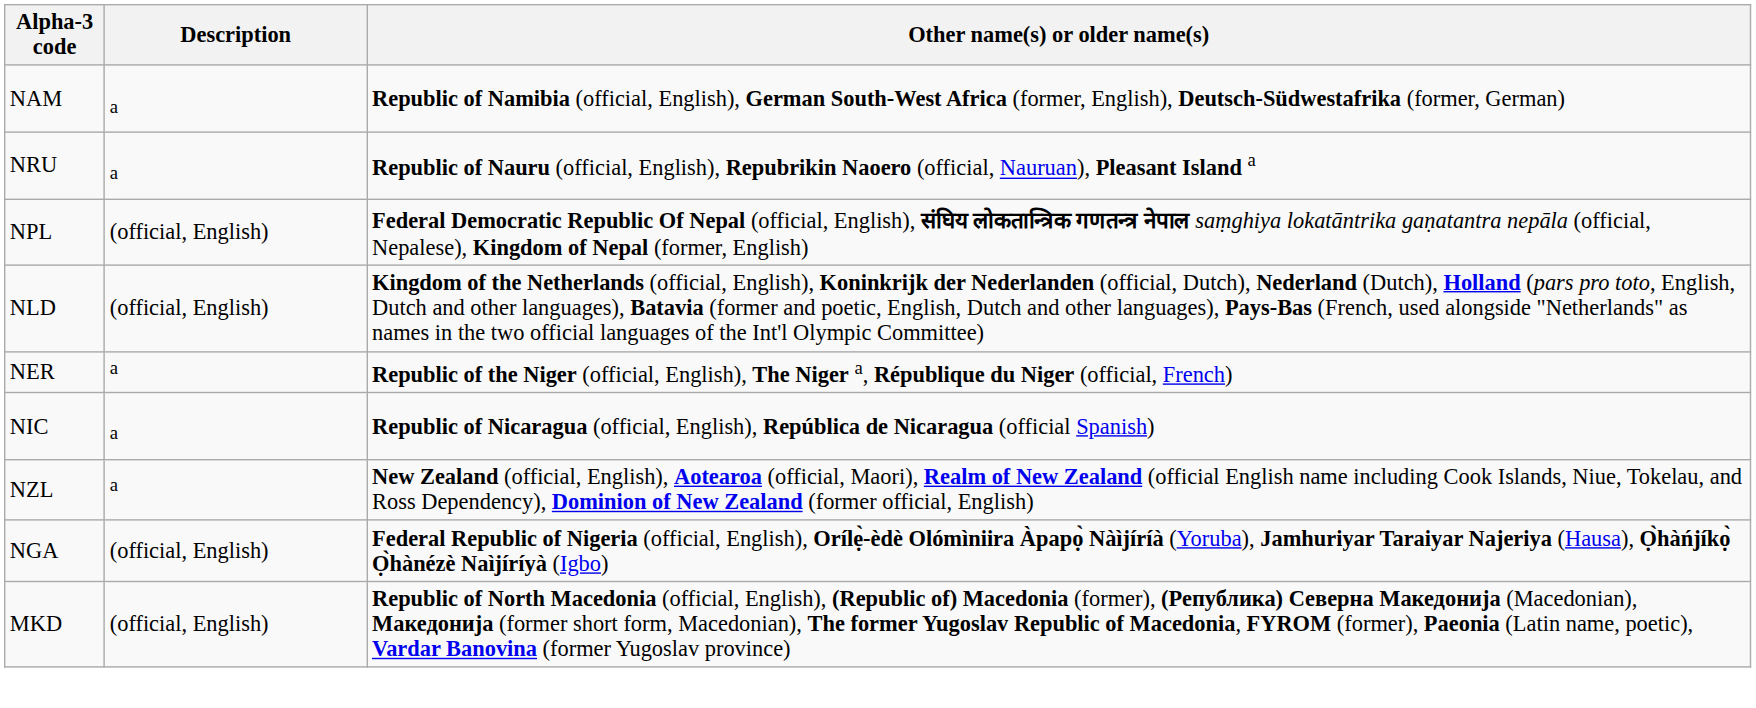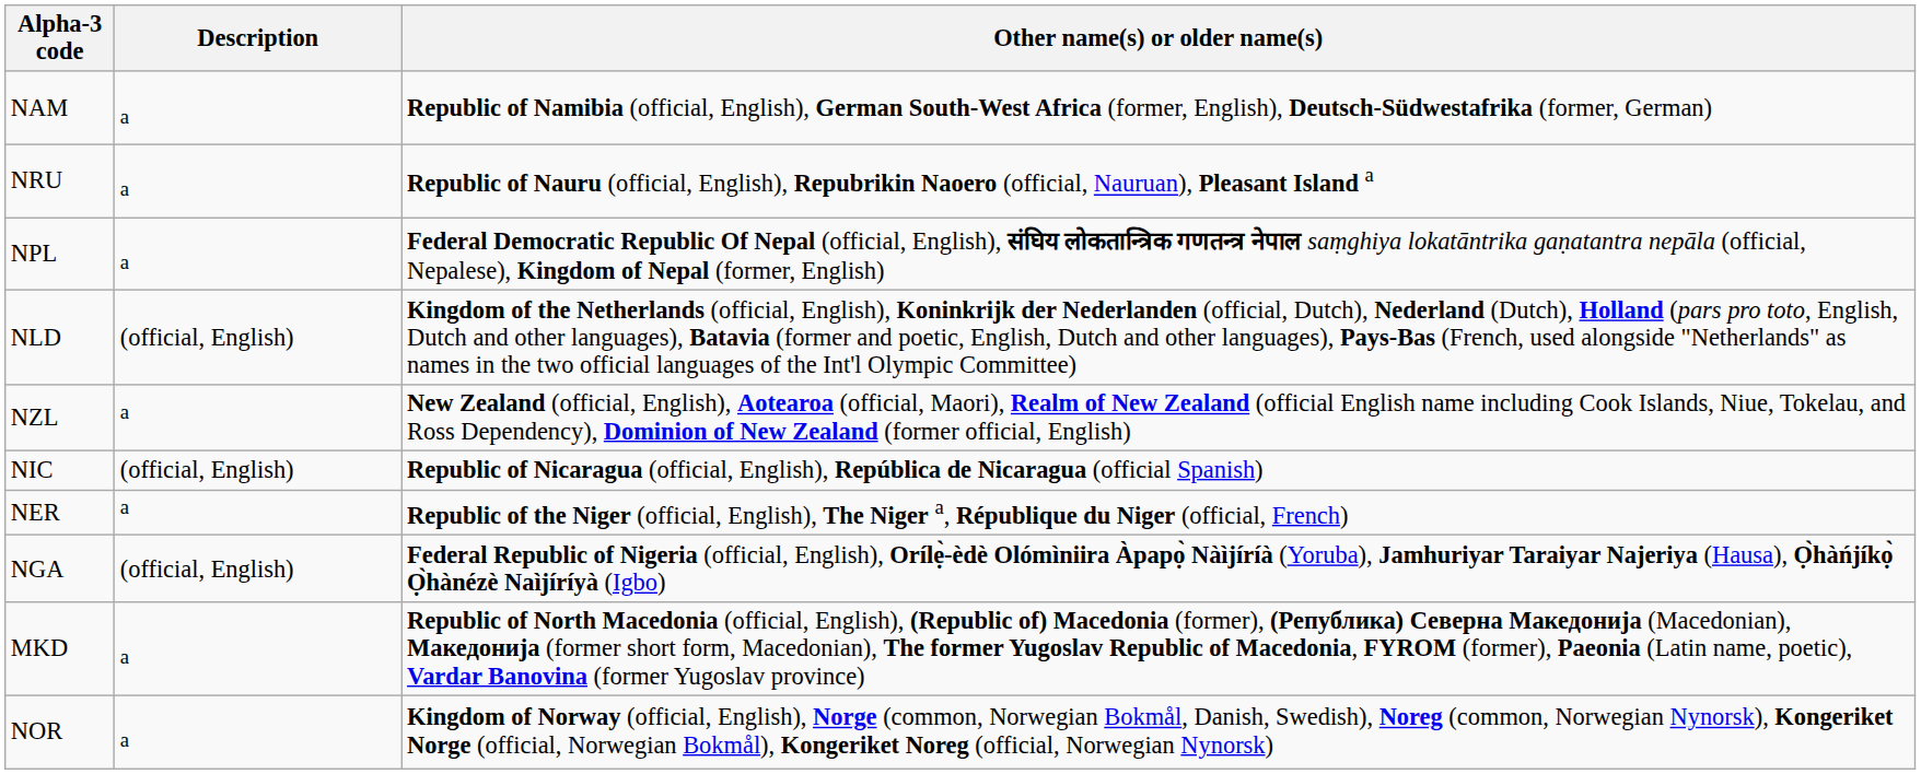 <table class="wikitable">
 <tr>
 <th>Alpha-3 code</th>
 <th width=180px>Description</th>
 <th>Other name(s) or older name(s)</th>
 </tr>
 <tr>
 <td>NAM</td>
 <td> <br> <sup>a</sup></td>
 <td><strong>Republic of Namibia</strong> (official, English), <strong>German South-West Africa</strong> (former, English), <strong>Deutsch-Südwestafrika</strong> (former, German)</td>
 </tr>
 <tr>
 <td>NRU</td>
 <td> <br> <sup>a</sup></td>
 <td><strong>Republic of Nauru</strong> (official, English), <strong>Repubrikin Naoero</strong> (official, <a href='#'>Nauruan</a>), <strong>Pleasant Island</strong>  <sup>a</sup></td>
 </tr>
 <tr>
 <td>NPL</td>
-<td> (official, English)</td>
+<td> <br> <sup>a</sup></td>
 <td><strong>Federal Democratic Republic Of Nepal</strong> (official, English), <strong>संघिय लोकतान्त्रिक  गणतन्त्र नेपाल</strong> <em>saṃghiya lokatāntrika gaṇatantra nepāla</em> (official, Nepalese), <strong>Kingdom of Nepal</strong> (former, English)</td>
 </tr>
 <tr>
 <td>NLD</td>
 <td> (official, English)</td>
 <td><strong>Kingdom of the Netherlands</strong> (official, English), <strong>Koninkrijk der Nederlanden</strong> (official, Dutch), <strong>Nederland</strong> (Dutch), <strong><a href='#'>Holland</a></strong> (<em>pars pro toto</em>, English, Dutch and other languages), <strong>Batavia</strong> (former and poetic, English, Dutch and other languages), <strong>Pays-Bas</strong> (French, used alongside "Netherlands" as names in the two official languages of the Int'l Olympic Committee)</td>
 </tr>
 <tr>
+<td>NZL</td>
+<td>  <sup>a</sup></td>
+<td><strong>New Zealand</strong> (official, English), <strong><a href='#'>Aotearoa</a></strong> (official, Maori), <strong><a href='#'>Realm of New Zealand</a></strong> (official English name including Cook Islands, Niue, Tokelau, and Ross Dependency), <strong><a href='#'>Dominion of New Zealand</a></strong> (former official, English)</td>
+</tr>
+<tr>
+<td>NIC</td>
+<td> (official, English)</td>
+<td><strong>Republic of Nicaragua</strong> (official, English), <strong>República de Nicaragua</strong> (official <a href='#'>Spanish</a>)</td>
+</tr>
+<tr>
 <td>NER</td>
 <td>  <sup>a</sup></td>
 <td><strong>Republic of the Niger</strong> (official, English), <strong>The Niger</strong>  <sup>a</sup>, <strong>République du Niger</strong> (official, <a href='#'>French</a>)</td>
-</tr>
-<tr>
-<td>NIC</td>
-<td> <br> <sup>a</sup></td>
-<td><strong>Republic of Nicaragua</strong> (official, English), <strong>República de Nicaragua</strong> (official <a href='#'>Spanish</a>)</td>
-</tr>
-<tr>
-<td>NZL</td>
-<td>  <sup>a</sup></td>
-<td><strong>New Zealand</strong> (official, English), <strong><a href='#'>Aotearoa</a></strong> (official, Maori), <strong><a href='#'>Realm of New Zealand</a></strong> (official English name including Cook Islands, Niue, Tokelau, and Ross Dependency), <strong><a href='#'>Dominion of New Zealand</a></strong> (former official, English)</td>
 </tr>
 <tr>
 <td>NGA</td>
 <td> (official, English)</td>
 <td><strong>Federal Republic of Nigeria</strong> (official, English), <strong>Orílẹ̀-èdè Olómìniira Àpapọ̀ Nàìjíríà</strong> (<a href='#'>Yoruba</a>), <strong>Jamhuriyar Taraiyar Najeriya</strong> (<a href='#'>Hausa</a>), <strong>Ọ̀hàńjíkọ̀ Ọ̀hànézè Naìjíríyà</strong> (<a href='#'>Igbo</a>)</td>
 </tr>
 <tr>
 <td>MKD</td>
-<td> (official, English)</td>
+<td> <br> <sup>a</sup></td>
 <td><strong>Republic of North Macedonia</strong> (official, English), <strong>(Republic of) Macedonia</strong> (former), <strong>(Република) Северна Македонија</strong> (Macedonian), <strong>Македонија</strong> (former short form, Macedonian), <strong>The former Yugoslav Republic of Macedonia</strong>,  <strong>FYROM</strong> (former), <strong>Paeonia</strong> (Latin name, poetic), <strong><a href='#'>Vardar Banovina</a></strong> (former Yugoslav province)</td>
 </tr>
+<tr>
+<td>NOR</td>
+<td> <br> <sup>a</sup></td>
+<td><strong>Kingdom of Norway</strong> (official, English), <strong><a href='#'>Norge</a></strong> (common, Norwegian <a href='#'>Bokmål</a>, Danish, Swedish), <strong><a href='#'>Noreg</a></strong> (common, Norwegian <a href='#'>Nynorsk</a>), <strong>Kongeriket Norge</strong> (official, Norwegian <a href='#'>Bokmål</a>), <strong>Kongeriket Noreg</strong> (official, Norwegian <a href='#'>Nynorsk</a>)</td>
+</tr>
 </table>
